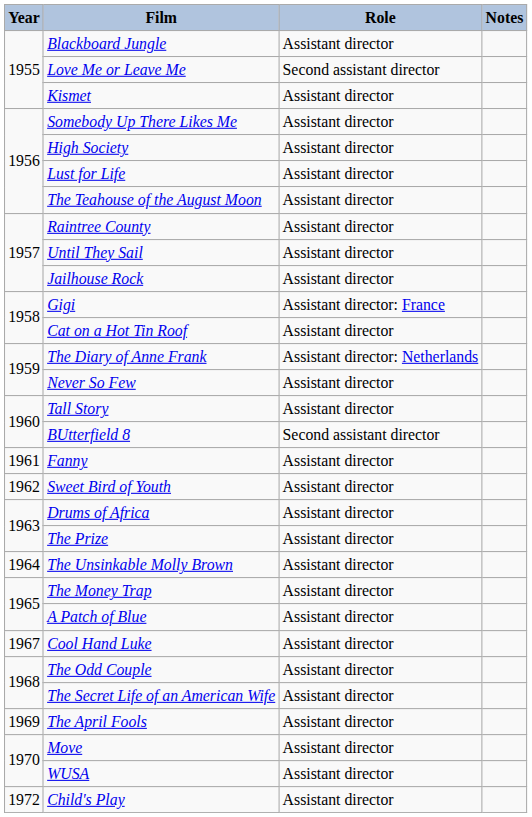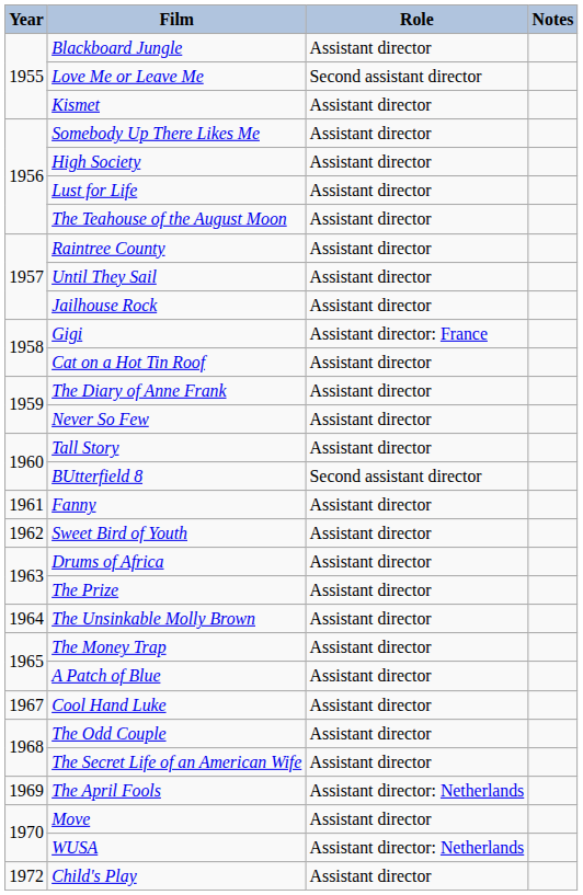 <table class="wikitable" style="font-size:95%;">
 <tr>
 <th style="background:#B0C4DE;">Year</th>
 <th style="background:#B0C4DE;">Film</th>
 <th style="background:#B0C4DE;">Role</th>
 <th style="background:#B0C4DE;">Notes</th>
 </tr>
 <tr>
 <td rowspan=3>1955</td>
 <td><em><a href='#'>Blackboard Jungle</a></em></td>
 <td>Assistant director</td>
 <td></td>
 </tr>
 <tr>
 <td><em><a href='#'>Love Me or Leave Me</a></em></td>
 <td>Second assistant director</td>
 <td></td>
 </tr>
 <tr>
 <td><em><a href='#'>Kismet</a></em></td>
 <td>Assistant director</td>
 <td></td>
 </tr>
 <tr>
 <td rowspan=4>1956</td>
 <td><em><a href='#'>Somebody Up There Likes Me</a></em></td>
 <td>Assistant director</td>
 <td></td>
 </tr>
 <tr>
 <td><em><a href='#'>High Society</a></em></td>
 <td>Assistant director</td>
 <td></td>
 </tr>
 <tr>
 <td><em><a href='#'>Lust for Life</a></em></td>
 <td>Assistant director</td>
 <td></td>
 </tr>
 <tr>
 <td><em><a href='#'>The Teahouse of the August Moon</a></em></td>
 <td>Assistant director</td>
 <td></td>
 </tr>
 <tr>
 <td rowspan=3>1957</td>
 <td><em><a href='#'>Raintree County</a></em></td>
 <td>Assistant director</td>
 <td></td>
 </tr>
 <tr>
 <td><em><a href='#'>Until They Sail</a></em></td>
 <td>Assistant director</td>
 <td></td>
 </tr>
 <tr>
 <td><em><a href='#'>Jailhouse Rock</a></em></td>
 <td>Assistant director</td>
 <td></td>
 </tr>
 <tr>
 <td rowspan=2>1958</td>
 <td><em><a href='#'>Gigi</a></em></td>
 <td>Assistant director: <a href='#'>France</a></td>
 <td></td>
 </tr>
 <tr>
 <td><em><a href='#'>Cat on a Hot Tin Roof</a></em></td>
 <td>Assistant director</td>
 <td></td>
 </tr>
 <tr>
 <td rowspan=2>1959</td>
 <td><em><a href='#'>The Diary of Anne Frank</a></em></td>
-<td>Assistant director: <a href='#'>Netherlands</a></td>
+<td>Assistant director</td>
 <td></td>
 </tr>
 <tr>
 <td><em><a href='#'>Never So Few</a></em></td>
 <td>Assistant director</td>
 <td></td>
 </tr>
 <tr>
 <td rowspan=2>1960</td>
 <td><em><a href='#'>Tall Story</a></em></td>
 <td>Assistant director</td>
 <td></td>
 </tr>
 <tr>
 <td><em><a href='#'>BUtterfield 8</a></em></td>
 <td>Second assistant director</td>
 <td></td>
 </tr>
 <tr>
 <td>1961</td>
 <td><em><a href='#'>Fanny</a></em></td>
 <td>Assistant director</td>
 <td></td>
 </tr>
 <tr>
 <td>1962</td>
 <td><em><a href='#'>Sweet Bird of Youth</a></em></td>
 <td>Assistant director</td>
 <td></td>
 </tr>
 <tr>
 <td rowspan=2>1963</td>
 <td><em><a href='#'>Drums of Africa</a></em></td>
 <td>Assistant director</td>
 <td></td>
 </tr>
 <tr>
 <td><em><a href='#'>The Prize</a></em></td>
 <td>Assistant director</td>
 <td></td>
 </tr>
 <tr>
 <td>1964</td>
 <td><em><a href='#'>The Unsinkable Molly Brown</a></em></td>
 <td>Assistant director</td>
 <td></td>
 </tr>
 <tr>
 <td rowspan=2>1965</td>
 <td><em><a href='#'>The Money Trap</a></em></td>
 <td>Assistant director</td>
 <td></td>
 </tr>
 <tr>
 <td><em><a href='#'>A Patch of Blue</a></em></td>
 <td>Assistant director</td>
 <td></td>
 </tr>
 <tr>
 <td>1967</td>
 <td><em><a href='#'>Cool Hand Luke</a></em></td>
 <td>Assistant director</td>
 <td></td>
 </tr>
 <tr>
 <td rowspan=2>1968</td>
 <td><em><a href='#'>The Odd Couple</a></em></td>
 <td>Assistant director</td>
 <td></td>
 </tr>
 <tr>
 <td><em><a href='#'>The Secret Life of an American Wife</a></em></td>
 <td>Assistant director</td>
 <td></td>
 </tr>
 <tr>
 <td>1969</td>
 <td><em><a href='#'>The April Fools</a></em></td>
-<td>Assistant director</td>
+<td>Assistant director: <a href='#'>Netherlands</a></td>
 <td></td>
 </tr>
 <tr>
 <td rowspan=2>1970</td>
 <td><em><a href='#'>Move</a></em></td>
 <td>Assistant director</td>
 <td></td>
 </tr>
 <tr>
 <td><em><a href='#'>WUSA</a></em></td>
-<td>Assistant director</td>
+<td>Assistant director: <a href='#'>Netherlands</a></td>
 <td></td>
 </tr>
 <tr>
 <td>1972</td>
 <td><em><a href='#'>Child's Play</a></em></td>
 <td>Assistant director</td>
 <td></td>
 </tr>
 </table>
